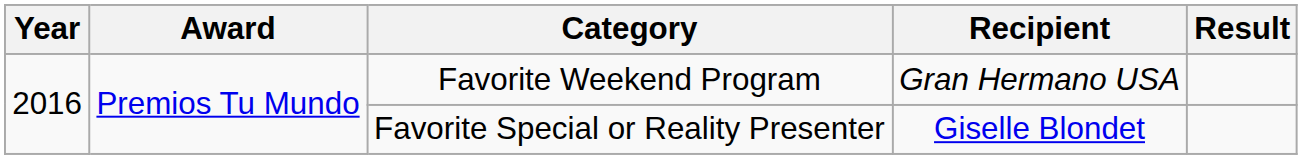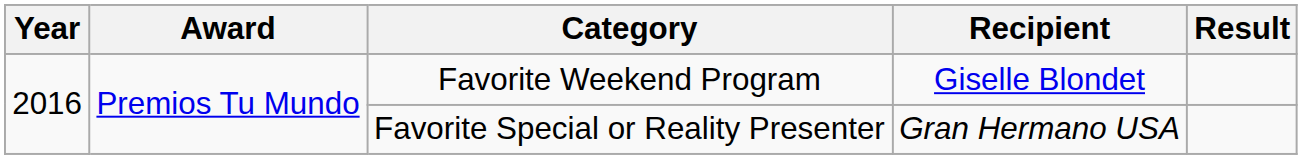 <table class="wikitable plainrowheaders" style="text-align:center;">
 <tr>
 <th scope="col">Year</th>
 <th scope="col">Award</th>
 <th scope="col">Category</th>
 <th scope="col">Recipient</th>
 <th scope="col">Result</th>
 </tr>
 <tr>
 <td rowspan=2>2016</td>
 <td rowspan=2><a href='#'>Premios Tu Mundo</a></td>
 <td>Favorite Weekend Program</td>
-<td><em>Gran Hermano USA</em></td>
+<td><a href='#'>Giselle Blondet</a></td>
 <td></td>
 </tr>
 <tr>
 <td>Favorite Special or Reality Presenter</td>
-<td><a href='#'>Giselle Blondet</a></td>
+<td><em>Gran Hermano USA</em></td>
 <td></td>
 </tr>
 </table>
